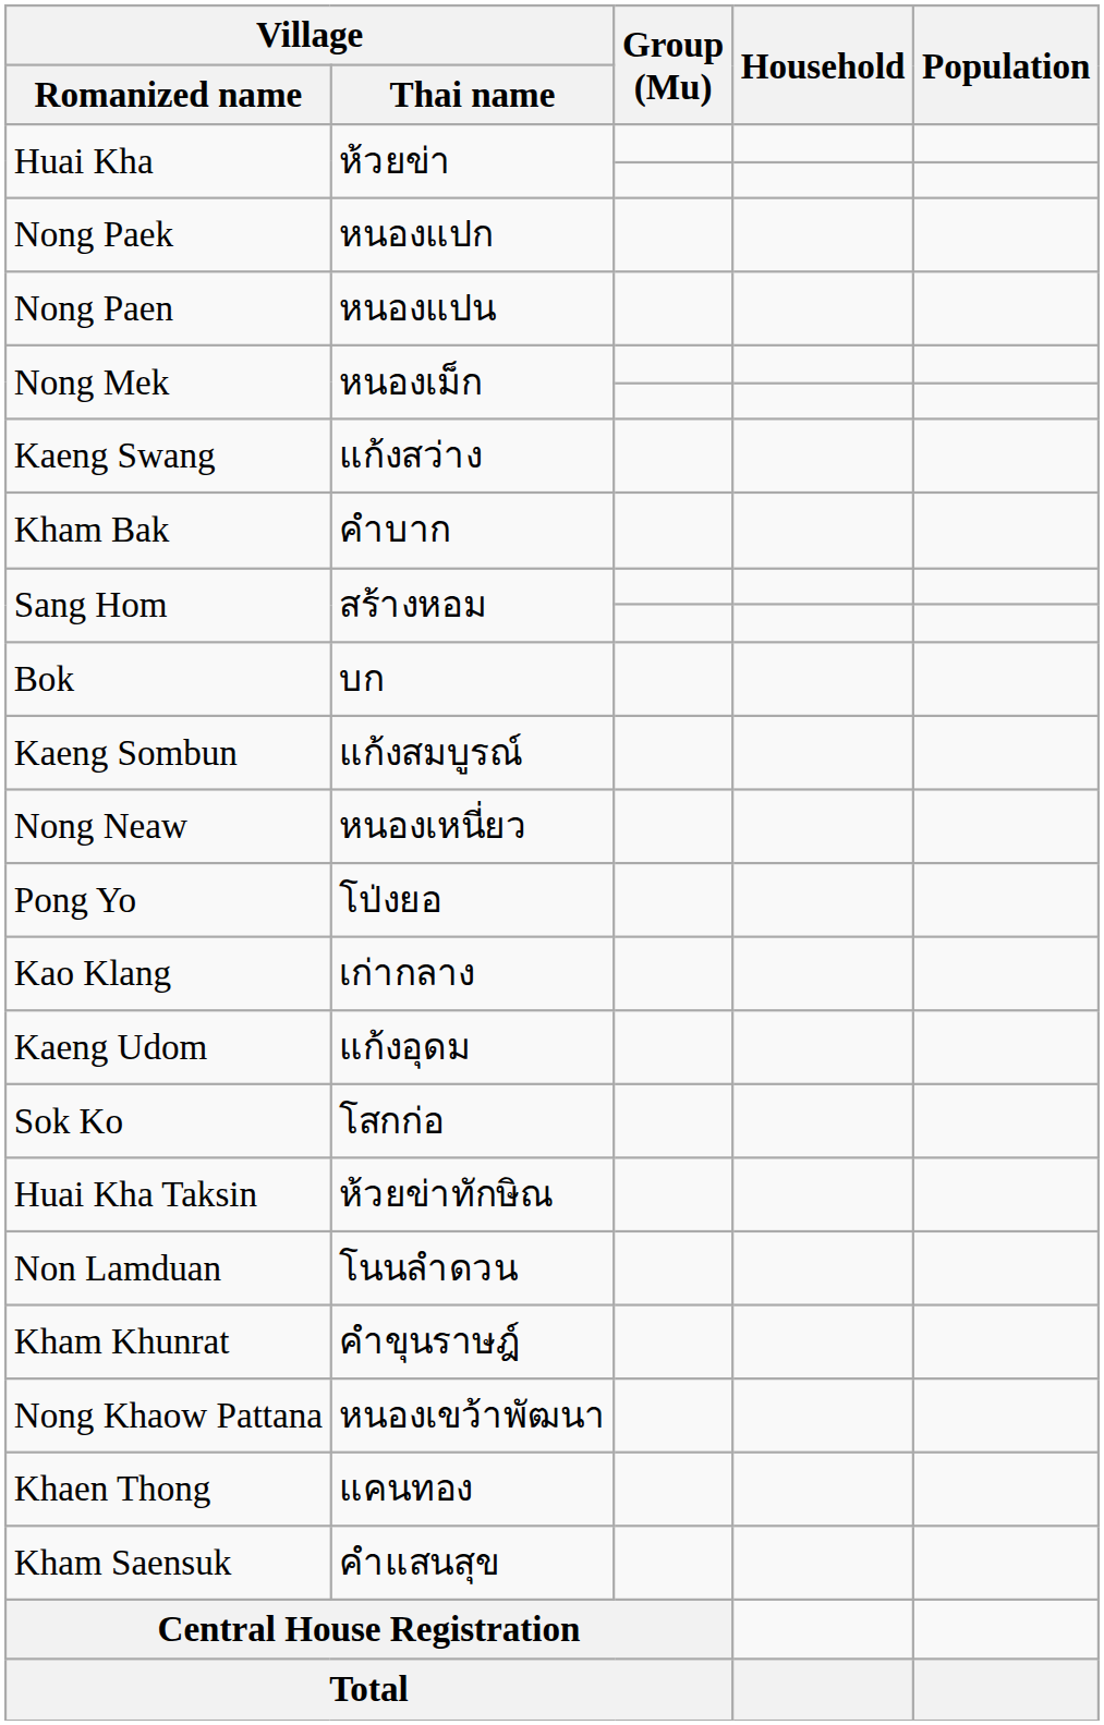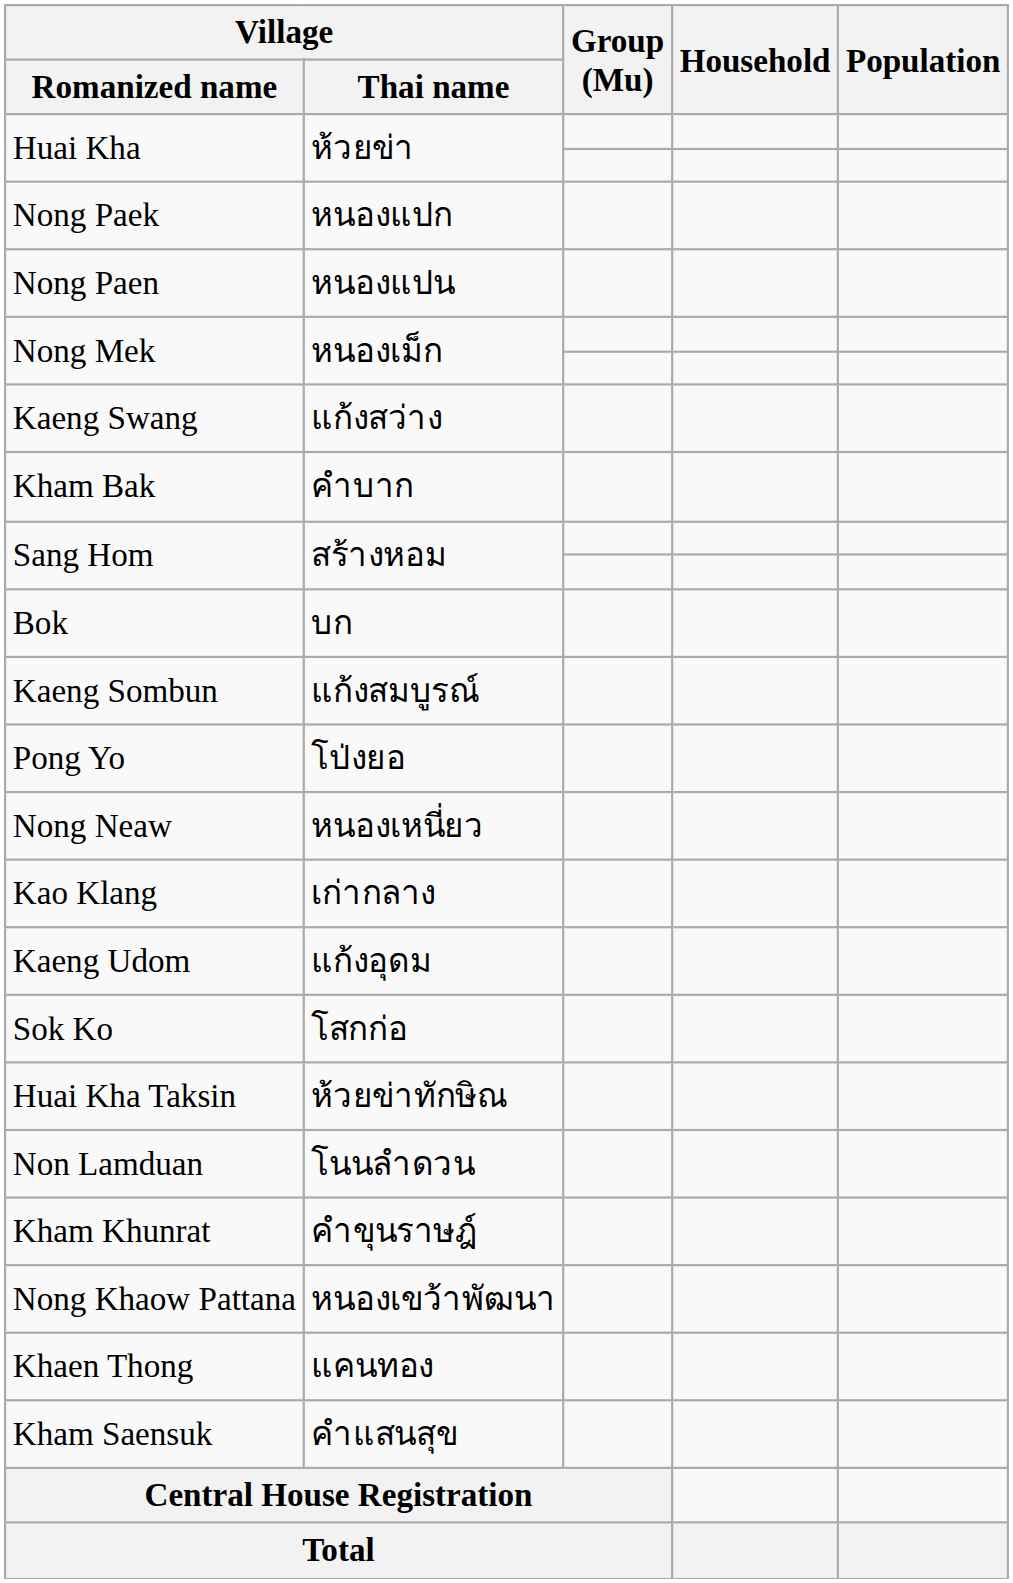 <table class="wikitable" style="font-size: 95%";>
 <tr>
 <th colspan=2>Village</th>
 <th rowspan=2>Group<br>(Mu)</th>
 <th rowspan=2>Household</th>
 <th rowspan=2>Population</th>
 </tr>
 <tr>
 <th>Romanized name</th>
 <th>Thai name</th>
 </tr>
 <tr>
 <td rowspan=2>Huai Kha</td>
 <td rowspan=2>ห้วยข่า</td>
 <td></td>
 <td></td>
 <td></td>
 </tr>
 <tr>
 <td></td>
 <td></td>
 <td></td>
 </tr>
 <tr>
 <td>Nong Paek</td>
 <td>หนองแปก</td>
 <td></td>
 <td></td>
 <td></td>
 </tr>
 <tr>
 <td>Nong Paen</td>
 <td>หนองแปน</td>
 <td></td>
 <td></td>
 <td></td>
 </tr>
 <tr>
 <td rowspan=2>Nong Mek</td>
 <td rowspan=2>หนองเม็ก</td>
 <td></td>
 <td></td>
 <td></td>
 </tr>
 <tr>
 <td></td>
 <td></td>
 <td></td>
 </tr>
 <tr>
 <td>Kaeng Swang</td>
 <td>แก้งสว่าง</td>
 <td></td>
 <td></td>
 <td></td>
 </tr>
 <tr>
 <td>Kham Bak</td>
 <td>คำบาก</td>
 <td></td>
 <td></td>
 <td></td>
 </tr>
 <tr>
 <td rowspan=2>Sang Hom</td>
 <td rowspan=2>สร้างหอม</td>
 <td></td>
 <td></td>
 <td></td>
 </tr>
 <tr>
 <td></td>
 <td></td>
 <td></td>
 </tr>
 <tr>
 <td>Bok</td>
 <td>บก</td>
 <td></td>
 <td></td>
 <td></td>
 </tr>
 <tr>
 <td>Kaeng Sombun</td>
 <td>แก้งสมบูรณ์</td>
 <td></td>
 <td></td>
 <td></td>
 </tr>
 <tr>
-<td>Nong Neaw</td>
-<td>หนองเหนี่ยว</td>
+<td>Pong Yo</td>
+<td>โป่งยอ</td>
 <td></td>
 <td></td>
 <td></td>
 </tr>
 <tr>
-<td>Pong Yo</td>
-<td>โป่งยอ</td>
+<td>Nong Neaw</td>
+<td>หนองเหนี่ยว</td>
 <td></td>
 <td></td>
 <td></td>
 </tr>
 <tr>
 <td>Kao Klang</td>
 <td>เก่ากลาง</td>
 <td></td>
 <td></td>
 <td></td>
 </tr>
 <tr>
 <td>Kaeng Udom</td>
 <td>แก้งอุดม</td>
 <td></td>
 <td></td>
 <td></td>
 </tr>
 <tr>
 <td>Sok Ko</td>
 <td>โสกก่อ</td>
 <td></td>
 <td></td>
 <td></td>
 </tr>
 <tr>
 <td>Huai Kha Taksin</td>
 <td>ห้วยข่าทักษิณ</td>
 <td></td>
 <td></td>
 <td></td>
 </tr>
 <tr>
 <td>Non Lamduan</td>
 <td>โนนลำดวน</td>
 <td></td>
 <td></td>
 <td></td>
 </tr>
 <tr>
 <td>Kham Khunrat</td>
 <td>คำขุนราษฎ์</td>
 <td></td>
 <td></td>
 <td></td>
 </tr>
 <tr>
 <td>Nong Khaow Pattana</td>
 <td>หนองเขว้าพัฒนา</td>
 <td></td>
 <td></td>
 <td></td>
 </tr>
 <tr>
 <td>Khaen Thong</td>
 <td>แคนทอง</td>
 <td></td>
 <td></td>
 <td></td>
 </tr>
 <tr>
 <td>Kham Saensuk</td>
 <td>คำแสนสุข</td>
 <td></td>
 <td></td>
 <td></td>
 </tr>
 <tr>
 <th colspan=3 align=center>Central House Registration</th>
 <td></td>
 <td></td>
 </tr>
 <tr>
 <th colspan=3>Total</th>
 <th></th>
 <th></th>
 </tr>
 </table>
